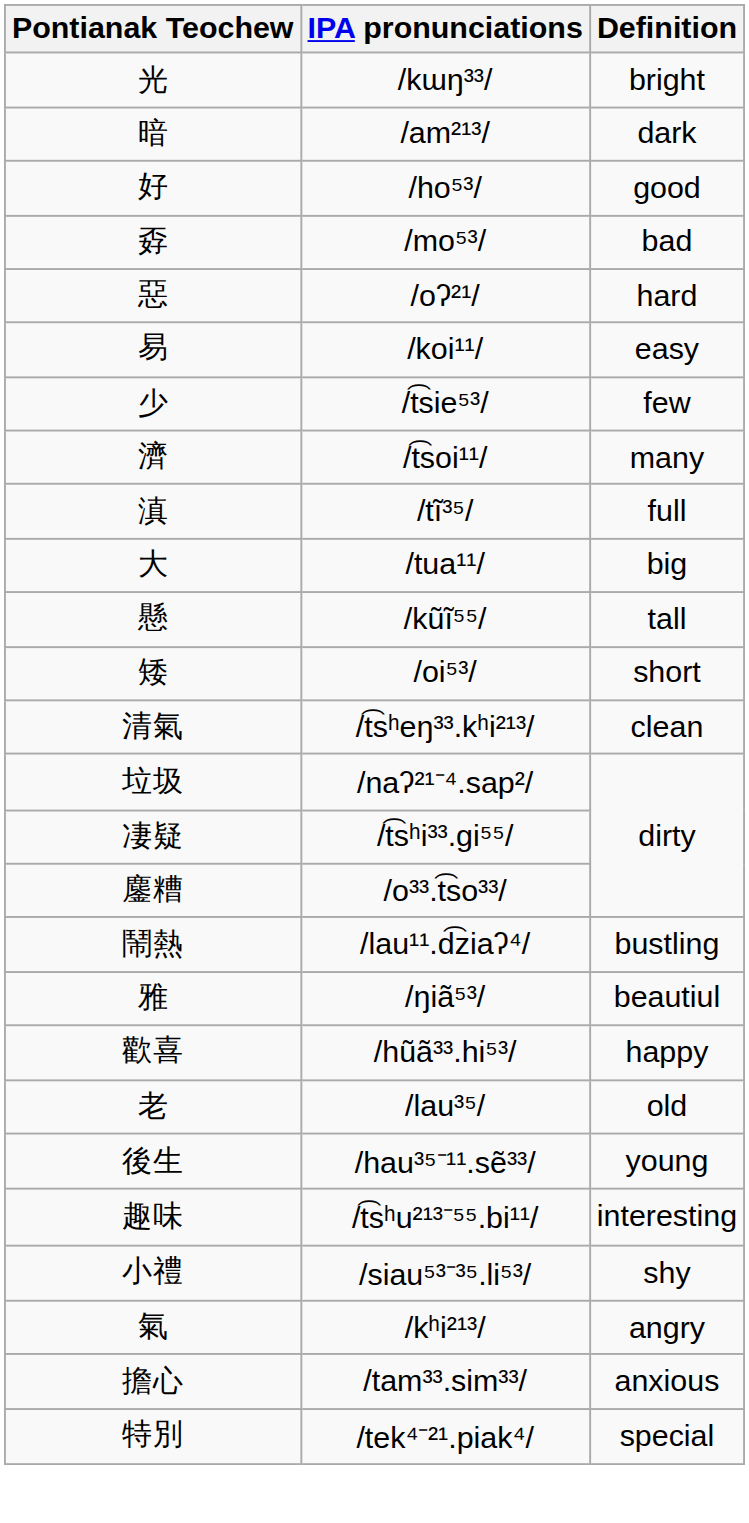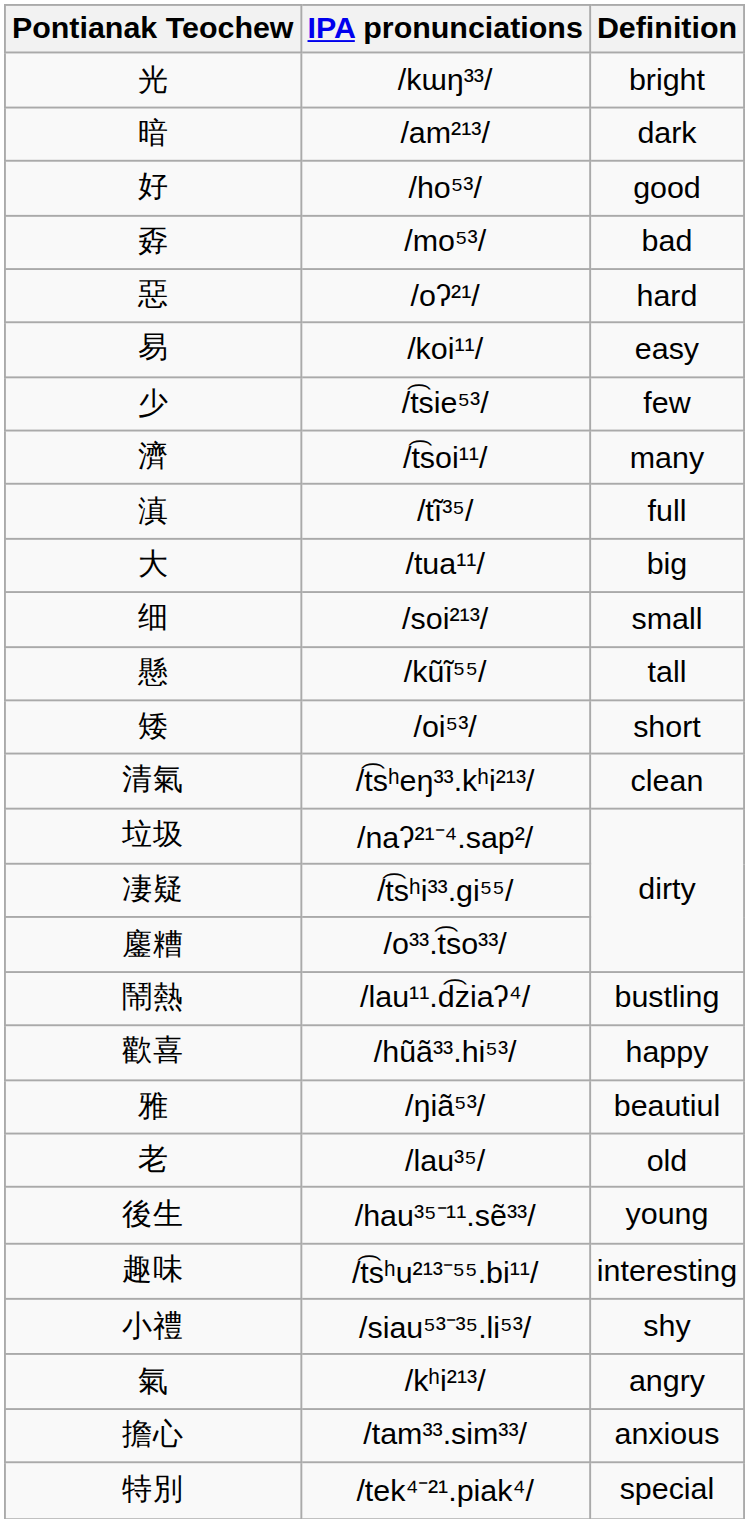 <table class="wikitable">
 <tr>
 <th>Pontianak Teochew</th>
 <th><a href='#'>IPA</a> pronunciations</th>
 <th>Definition</th>
 </tr>
 <tr align="center">
 <td>光</td>
 <td>/kɯŋ³³/</td>
 <td>bright</td>
 </tr>
 <tr align="center">
 <td>暗</td>
 <td>/am²¹³/</td>
 <td>dark</td>
 </tr>
 <tr align="center">
 <td>好</td>
 <td>/ho⁵³/</td>
 <td>good</td>
 </tr>
 <tr align="center">
 <td>孬</td>
 <td>/mo⁵³/</td>
 <td>bad</td>
 </tr>
 <tr align="center">
 <td>惡</td>
 <td>/oʔ²¹/</td>
 <td>hard</td>
 </tr>
 <tr align="center">
 <td>易</td>
 <td>/koi¹¹/</td>
 <td>easy</td>
 </tr>
 <tr align="center">
 <td>少</td>
 <td>/t͡sie⁵³/</td>
 <td>few</td>
 </tr>
 <tr align="center">
 <td>濟</td>
 <td>/t͡soi¹¹/</td>
 <td>many</td>
 </tr>
 <tr align="center">
 <td>滇</td>
 <td>/tĩ³⁵/</td>
 <td>full</td>
 </tr>
 <tr align="center">
 <td>大</td>
 <td>/tua¹¹/</td>
 <td>big</td>
 </tr>
 <tr align="center">
+<td>细</td>
+<td>/soi²¹³/</td>
+<td>small</td>
+</tr>
+<tr align="center">
 <td>懸</td>
 <td>/kũĩ⁵⁵/</td>
 <td>tall</td>
 </tr>
 <tr align="center">
 <td>矮</td>
 <td>/oi⁵³/</td>
 <td>short</td>
 </tr>
 <tr align="center">
 <td>清氣</td>
 <td>/t͡sʰeŋ³³.kʰi²¹³/</td>
 <td>clean</td>
 </tr>
 <tr align="center">
 <td>垃圾</td>
 <td>/naʔ²¹⁻⁴.sap²/</td>
 <td rowspan="3">dirty</td>
 </tr>
 <tr align="center">
 <td>凄疑</td>
 <td>/t͡sʰi³³.ɡi⁵⁵/</td>
 </tr>
 <tr align="center">
 <td>鏖糟</td>
 <td>/o³³.t͡so³³/</td>
 </tr>
 <tr align="center">
 <td>鬧熱</td>
 <td>/lau¹¹.d͡ziaʔ⁴/</td>
 <td>bustling</td>
 </tr>
 <tr align="center">
+<td>歡喜</td>
+<td>/hũã³³.hi⁵³/</td>
+<td>happy</td>
+</tr>
+<tr align="center">
 <td>雅</td>
 <td>/ŋiã⁵³/</td>
 <td>beautiul</td>
-</tr>
-<tr align="center">
-<td>歡喜</td>
-<td>/hũã³³.hi⁵³/</td>
-<td>happy</td>
 </tr>
 <tr align="center">
 <td>老</td>
 <td>/lau³⁵/</td>
 <td>old</td>
 </tr>
 <tr align="center">
 <td>後生</td>
 <td>/hau³⁵⁻¹¹.sẽ³³/</td>
 <td>young</td>
 </tr>
 <tr align="center">
 <td>趣味</td>
 <td>/t͡sʰu²¹³⁻⁵⁵.bi¹¹/</td>
 <td>interesting</td>
 </tr>
 <tr align="center">
 <td>小禮</td>
 <td>/siau⁵³⁻³⁵.li⁵³/</td>
 <td>shy</td>
 </tr>
 <tr align="center">
 <td>氣</td>
 <td>/kʰi²¹³/</td>
 <td>angry</td>
 </tr>
 <tr align="center">
 <td>擔心</td>
 <td>/tam³³.sim³³/</td>
 <td>anxious</td>
 </tr>
 <tr align="center">
 <td>特別</td>
 <td>/tek⁴⁻²¹.piak⁴/</td>
 <td>special</td>
 </tr>
 </table>
